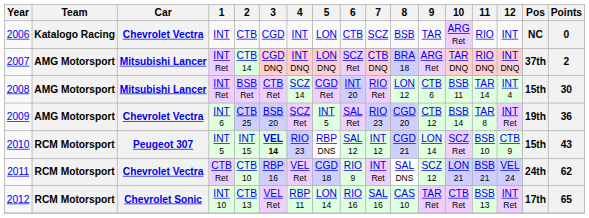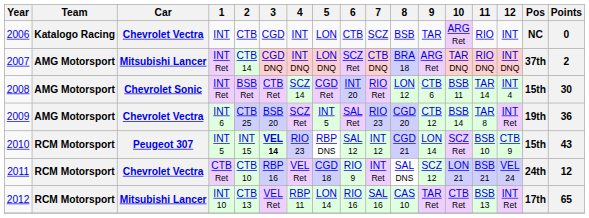 <table class="wikitable" border="1" style="text-align:center; font-size:90%;">
 <tr>
 <th>Year</th>
 <th>Team</th>
 <th>Car</th>
 <th>1</th>
 <th>2</th>
 <th>3</th>
 <th>4</th>
 <th>5</th>
 <th>6</th>
 <th>7</th>
 <th>8</th>
 <th>9</th>
 <th>10</th>
 <th>11</th>
 <th>12</th>
 <th>Pos</th>
 <th>Points</th>
 </tr>
 <tr>
 <td><a href='#'>2006</a></td>
 <th>Katalogo Racing</th>
 <th><a href='#'>Chevrolet Vectra</a></th>
 <td><a href='#'>INT</a><br><small></small></td>
 <td><a href='#'>CTB</a><br><small></small></td>
 <td><a href='#'>CGD</a><br><small></small></td>
 <td><a href='#'>INT</a><br><small></small></td>
 <td><a href='#'>LON</a><br><small></small></td>
 <td><a href='#'>CTB</a><br><small></small></td>
 <td><a href='#'>SCZ</a><br><small></small></td>
 <td><a href='#'>BSB</a><br><small></small></td>
 <td><a href='#'>TAR</a><br><small></small></td>
 <td style="background:#efcfff;"><a href='#'>ARG</a><br><small>Ret</small></td>
 <td><a href='#'>RIO</a><br><small></small></td>
 <td><a href='#'>INT</a><br><small></small></td>
 <th>NC</th>
 <th>0</th>
 </tr>
 <tr>
 <td><a href='#'>2007</a></td>
 <th>AMG Motorsport</th>
 <th><a href='#'>Mitsubishi Lancer</a></th>
 <td style="background:#efcfff;"><a href='#'>INT</a><br><small>Ret</small></td>
 <td style="background:#dfffdf;"><a href='#'>CTB</a><br><small>14</small></td>
 <td style="background:#ffcfcf;"><a href='#'>CGD</a><br><small>DNQ</small></td>
 <td style="background:#ffcfcf;"><a href='#'>INT</a><br><small>DNQ</small></td>
 <td style="background:#ffcfcf;"><a href='#'>LON</a><br><small>DNQ</small></td>
 <td style="background:#efcfff;"><a href='#'>SCZ</a><br><small>Ret</small></td>
 <td style="background:#ffcfcf;"><a href='#'>CTB</a><br><small>DNQ</small></td>
 <td style="background:#cfcfff;"><a href='#'>BRA</a><br><small>18</small></td>
 <td style="background:#efcfff;"><a href='#'>ARG</a><br><small>Ret</small></td>
 <td style="background:#ffcfcf;"><a href='#'>TAR</a><br><small>DNQ</small></td>
 <td style="background:#ffcfcf;"><a href='#'>RIO</a><br><small>DNQ</small></td>
 <td style="background:#ffcfcf;"><a href='#'>INT</a><br><small>DNQ</small></td>
 <th>37th</th>
 <th>2</th>
 </tr>
 <tr>
 <td><a href='#'>2008</a></td>
 <th>AMG Motorsport</th>
-<th><a href='#'>Mitsubishi Lancer</a></th>
+<th><a href='#'>Chevrolet Sonic</a></th>
 <td style="background:#efcfff;"><a href='#'>INT</a><br><small>Ret</small></td>
 <td style="background:#efcfff;"><a href='#'>BSB</a><br><small>Ret</small></td>
 <td style="background:#efcfff;"><a href='#'>CTB</a><br><small>Ret</small></td>
 <td style="background:#dfffdf;"><a href='#'>SCZ</a><br><small>14</small></td>
 <td style="background:#efcfff;"><a href='#'>CGD</a><br><small>Ret</small></td>
 <td style="background:#cfcfff;"><a href='#'>INT</a><br><small>20</small></td>
 <td style="background:#efcfff;"><a href='#'>RIO</a><br><small>Ret</small></td>
 <td style="background:#dfffdf;"><a href='#'>LON</a><br><small>12</small></td>
 <td style="background:#dfffdf;"><a href='#'>CTB</a><br><small>6</small></td>
 <td style="background:#dfffdf;"><a href='#'>BSB</a><br><small>11</small></td>
 <td style="background:#dfffdf;"><a href='#'>TAR</a><br><small>14</small></td>
 <td style="background:#dfffdf;"><a href='#'>INT</a><br><small>4</small></td>
 <th>15th</th>
 <th>30</th>
 </tr>
 <tr>
 <td><a href='#'>2009</a></td>
 <th>AMG Motorsport</th>
 <th><a href='#'>Chevrolet Vectra</a></th>
 <td style="background:#dfffdf;"><a href='#'>INT</a><br><small>6</small></td>
 <td style="background:#cfcfff;"><a href='#'>CTB</a><br><small>25</small></td>
 <td style="background:#cfcfff;"><a href='#'>BSB</a><br><small>20</small></td>
 <td style="background:#efcfff;"><a href='#'>SCZ</a><br><small>Ret</small></td>
 <td style="background:#dfffdf;"><a href='#'>INT</a><br><small>5</small></td>
 <td style="background:#efcfff;"><a href='#'>SAL</a><br><small>Ret</small></td>
 <td style="background:#cfcfff;"><a href='#'>RIO</a><br><small>23</small></td>
 <td style="background:#cfcfff;"><a href='#'>CGD</a><br><small>20</small></td>
 <td style="background:#dfffdf;"><a href='#'>CTB</a><br><small>12</small></td>
 <td style="background:#dfffdf;"><a href='#'>BSB</a><br><small>14</small></td>
 <td style="background:#dfffdf;"><a href='#'>TAR</a><br><small>8</small></td>
 <td style="background:#efcfff;"><a href='#'>INT</a><br><small>Ret</small></td>
 <th>19th</th>
 <th>36</th>
 </tr>
 <tr>
 <td><a href='#'>2010</a></td>
 <th>RCM Motorsport</th>
 <th><a href='#'>Peugeot 307</a></th>
 <td style="background:#dfffdf;"><a href='#'>INT</a><br><small>5</small></td>
 <td style="background:#dfffdf;"><a href='#'>INT</a><br><small>15</small></td>
 <td style="background:#dfffdf;"><strong><a href='#'>VEL</a><br><small>14</small></strong></td>
 <td style="background:#cfcfff;"><a href='#'>RIO</a><br><small>23</small></td>
 <td style="background:#ffffff;"><a href='#'>RBP</a><br><small>DNS</small></td>
 <td style="background:#DFFFDF;"><a href='#'>SAL</a><br><small>12</small></td>
 <td style="background:#DFFFDF;"><a href='#'>INT</a><br><small>12</small></td>
 <td style="background:#cfcfff;"><a href='#'>CGD</a><br><small>21</small></td>
 <td style="background:#dfffdf;"><a href='#'>LON</a><br><small>14</small></td>
 <td style="background:#efcfff;"><a href='#'>SCZ</a><br><small>Ret</small></td>
 <td style="background:#DFFFDF;"><a href='#'>BSB</a><br><small>10</small></td>
 <td style="background:#DFFFDF;"><a href='#'>CTB</a><br><small>9</small></td>
 <th>15th</th>
 <th>43</th>
 </tr>
 <tr>
 <td><a href='#'>2011</a></td>
 <th>RCM Motorsport</th>
 <th><a href='#'>Chevrolet Vectra</a></th>
 <td style="background:#efcfff;"><a href='#'>CTB</a><br><small>Ret</small></td>
 <td style="background:#dfffdf;"><a href='#'>CTB</a><br><small>10</small></td>
 <td style="background:#cfcfff;"><a href='#'>RBP</a><br><small>16</small></td>
 <td style="background:#efcfff;"><a href='#'>VEL</a><br><small>Ret</small></td>
 <td style="background:#cfcfff;"><a href='#'>CGD</a><br><small>18</small></td>
 <td style="background:#DFFFDF;"><a href='#'>RIO</a><br><small>9</small></td>
 <td style="background:#efcfff;"><a href='#'>INT</a><br><small>Ret</small></td>
 <td style="background:#ffffff;"><a href='#'>SAL</a><br><small>DNS</small></td>
 <td style="background:#dfffdf;"><a href='#'>SCZ</a><br><small>12</small></td>
 <td style="background:#cfcfff;"><a href='#'>LON</a><br><small>21</small></td>
 <td style="background:#cfcfff;"><a href='#'>BSB</a><br><small>21</small></td>
 <td style="background:#cfcfff;"><a href='#'>VEL</a><br><small>24</small></td>
 <th>24th</th>
-<th>62</th>
+<th>12</th>
 </tr>
 <tr>
 <td><a href='#'>2012</a></td>
 <th>RCM Motorsport</th>
-<th><a href='#'>Chevrolet Sonic</a></th>
+<th><a href='#'>Mitsubishi Lancer</a></th>
 <td style="background:#dfffdf;"><a href='#'>INT</a><br><small>10</small></td>
 <td style="background:#dfffdf;"><a href='#'>CTB</a><br><small>13</small></td>
 <td style="background:#efcfff;"><a href='#'>VEL</a><br><small>Ret</small></td>
 <td style="background:#dfffdf;"><a href='#'>RBP</a><br><small>11</small></td>
 <td style="background:#dfffdf;"><a href='#'>LON</a><br><small>14</small></td>
 <td style="background:#dfffdf;"><a href='#'>RIO</a><br><small>16</small></td>
 <td style="background:#dfffdf;"><a href='#'>SAL</a><br><small>16</small></td>
 <td style="background:#dfffdf;"><a href='#'>CAS</a><br><small>10</small></td>
 <td style="background:#efcfff;"><a href='#'>TAR</a><br><small>Ret</small></td>
 <td style="background:#efcfff;"><a href='#'>CTB</a><br><small>Ret</small></td>
 <td style="background:#dfffdf;"><a href='#'>BSB</a><br><small>13</small></td>
 <td style="background:#efcfff;"><a href='#'>INT</a><br><small>Ret</small></td>
 <th>17th</th>
 <th>65</th>
 </tr>
 <tr>
 </tr>
 </table>
